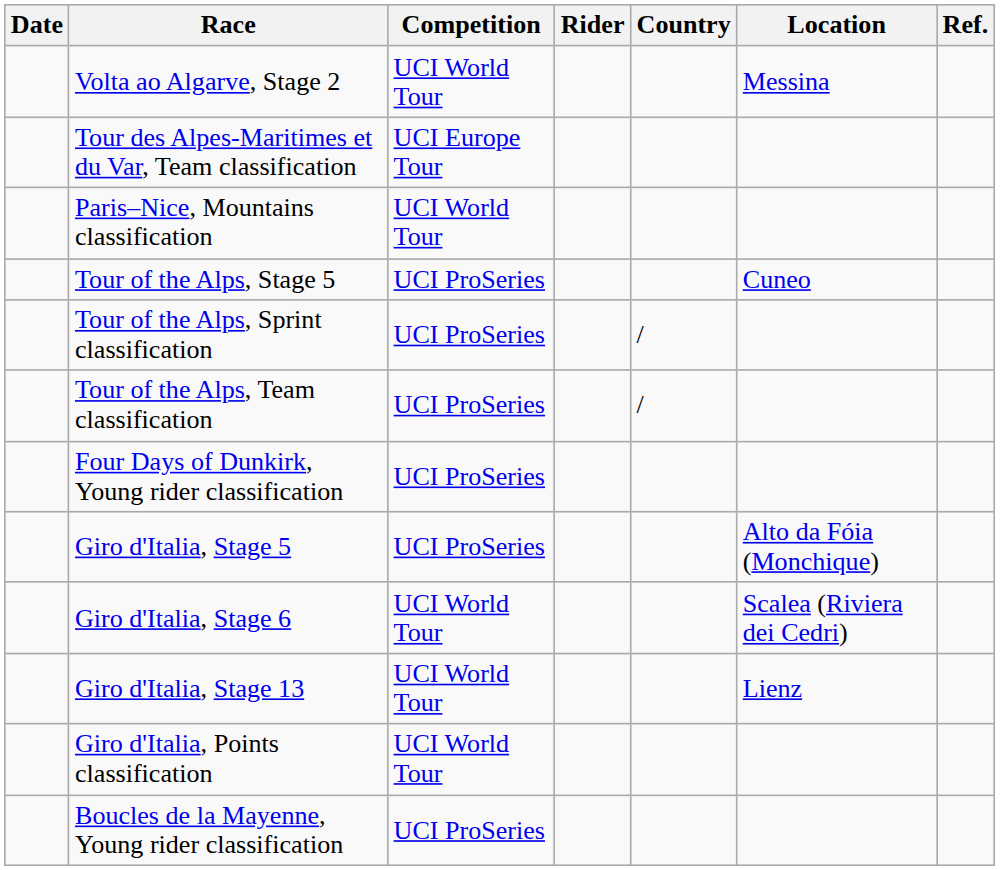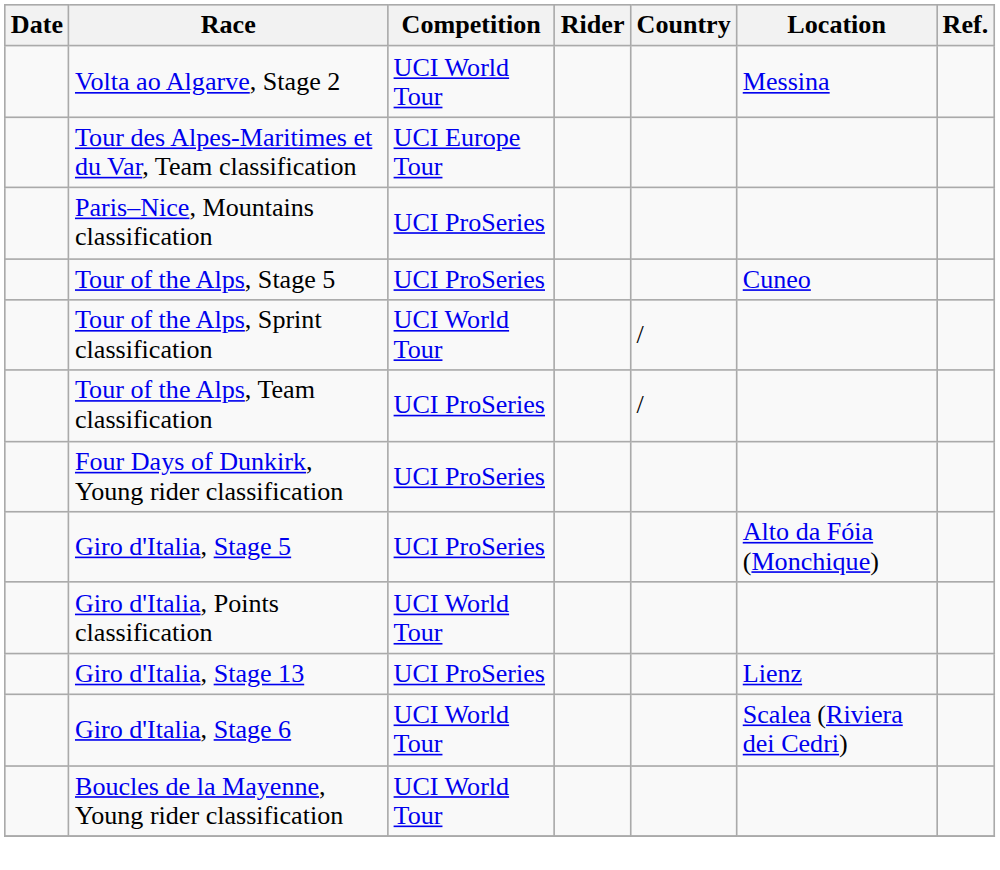 <table class="wikitable sortable">
 <tr>
 <th>Date</th>
 <th>Race</th>
 <th>Competition</th>
 <th>Rider</th>
 <th>Country</th>
 <th>Location</th>
 <th class="unsortable">Ref.</th>
 </tr>
 <tr>
 <td></td>
 <td><a href='#'>Volta ao Algarve</a>, Stage 2</td>
 <td><a href='#'>UCI World Tour</a></td>
 <td></td>
 <td></td>
 <td><a href='#'>Messina</a></td>
 <td align="center"></td>
 </tr>
 <tr>
 <td></td>
 <td><a href='#'>Tour des Alpes-Maritimes et du Var</a>, Team classification</td>
 <td><a href='#'>UCI Europe Tour</a></td>
 <td align="center"></td>
 <td></td>
 <td></td>
 <td align="center"></td>
 </tr>
 <tr>
 <td></td>
 <td><a href='#'>Paris–Nice</a>, Mountains classification</td>
-<td><a href='#'>UCI World Tour</a></td>
+<td><a href='#'>UCI ProSeries</a></td>
 <td></td>
 <td></td>
 <td></td>
 <td align="center"></td>
 </tr>
 <tr>
 <td></td>
 <td><a href='#'>Tour of the Alps</a>, Stage 5</td>
 <td><a href='#'>UCI ProSeries</a></td>
 <td></td>
 <td></td>
 <td><a href='#'>Cuneo</a></td>
 <td align="center"></td>
 </tr>
 <tr>
 <td></td>
 <td><a href='#'>Tour of the Alps</a>, Sprint classification</td>
-<td><a href='#'>UCI ProSeries</a></td>
+<td><a href='#'>UCI World Tour</a></td>
 <td></td>
 <td>/</td>
 <td></td>
 <td align="center"></td>
 </tr>
 <tr>
 <td></td>
 <td><a href='#'>Tour of the Alps</a>, Team classification</td>
 <td><a href='#'>UCI ProSeries</a></td>
 <td align="center"></td>
 <td>/</td>
 <td></td>
 <td align="center"></td>
 </tr>
 <tr>
 <td></td>
 <td><a href='#'>Four Days of Dunkirk</a>, Young rider classification</td>
 <td><a href='#'>UCI ProSeries</a></td>
 <td></td>
 <td></td>
 <td></td>
 <td align="center"></td>
 </tr>
 <tr>
 <td></td>
 <td><a href='#'>Giro d'Italia</a>, <a href='#'>Stage 5</a></td>
 <td><a href='#'>UCI ProSeries</a></td>
 <td></td>
 <td></td>
 <td><a href='#'>Alto da Fóia</a> (<a href='#'>Monchique</a>)</td>
 <td align="center"></td>
 </tr>
 <tr>
 <td></td>
+<td><a href='#'>Giro d'Italia</a>, Points classification</td>
+<td><a href='#'>UCI World Tour</a></td>
+<td></td>
+<td></td>
+<td></td>
+<td align="center"></td>
+</tr>
+<tr>
+<td></td>
+<td><a href='#'>Giro d'Italia</a>, <a href='#'>Stage 13</a></td>
+<td><a href='#'>UCI ProSeries</a></td>
+<td></td>
+<td></td>
+<td><a href='#'>Lienz</a></td>
+<td align="center"></td>
+</tr>
+<tr>
+<td></td>
 <td><a href='#'>Giro d'Italia</a>, <a href='#'>Stage 6</a></td>
 <td><a href='#'>UCI World Tour</a></td>
 <td></td>
 <td></td>
 <td><a href='#'>Scalea</a> (<a href='#'>Riviera dei Cedri</a>)</td>
 <td align="center"></td>
 </tr>
 <tr>
 <td></td>
-<td><a href='#'>Giro d'Italia</a>, <a href='#'>Stage 13</a></td>
+<td><a href='#'>Boucles de la Mayenne</a>, Young rider classification</td>
 <td><a href='#'>UCI World Tour</a></td>
-<td></td>
-<td></td>
-<td><a href='#'>Lienz</a></td>
-<td align="center"></td>
-</tr>
-<tr>
-<td></td>
-<td><a href='#'>Giro d'Italia</a>, Points classification</td>
-<td><a href='#'>UCI World Tour</a></td>
-<td></td>
-<td></td>
-<td></td>
-<td align="center"></td>
-</tr>
-<tr>
-<td></td>
-<td><a href='#'>Boucles de la Mayenne</a>, Young rider classification</td>
-<td><a href='#'>UCI ProSeries</a></td>
 <td></td>
 <td></td>
 <td></td>
 <td align="center"></td>
 </tr>
 <tr>
 </tr>
 </table>
